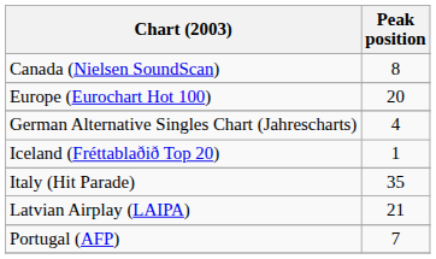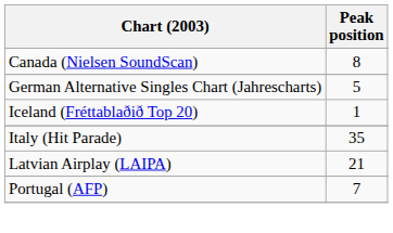 <table class="wikitable sortable">
 <tr>
 <th>Chart (2003)</th>
 <th>Peak<br>position</th>
 </tr>
 <tr>
 </tr>
 <tr>
 </tr>
 <tr>
 </tr>
 <tr>
 </tr>
 <tr>
 <td>Canada (<a href='#'>Nielsen SoundScan</a>)</td>
 <td align="center">8</td>
 </tr>
 <tr>
 </tr>
 <tr>
-<td>Europe (<a href='#'>Eurochart Hot 100</a>)</td>
-<td align="center">20</td>
-</tr>
-<tr>
 </tr>
 <tr>
 </tr>
 <tr>
 <td>German Alternative Singles Chart (Jahrescharts)</td>
-<td align="center">4</td>
+<td align="center">5</td>
 </tr>
 <tr>
 <td>Iceland (<a href='#'>Fréttablaðið Top 20</a>)</td>
 <td align="center">1</td>
 </tr>
 <tr>
 </tr>
 <tr>
 </tr>
 <tr>
 <td>Italy (Hit Parade)</td>
 <td align="center">35</td>
 </tr>
 <tr>
 <td>Latvian Airplay (<a href='#'>LAIPA</a>)</td>
 <td align="center">21</td>
 </tr>
 <tr>
 </tr>
 <tr>
 <td>Portugal (<a href='#'>AFP</a>)</td>
 <td align="center">7</td>
 </tr>
 <tr>
 </tr>
 <tr>
 </tr>
 <tr>
 </tr>
 <tr>
 </tr>
 <tr>
 </tr>
 <tr>
 </tr>
 <tr>
 </tr>
 <tr>
 </tr>
 </table>
